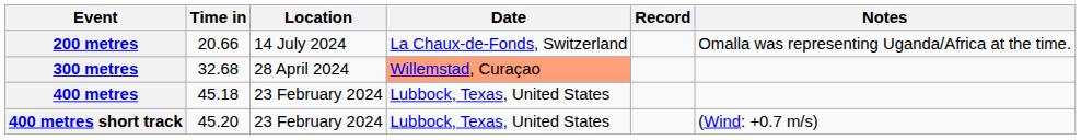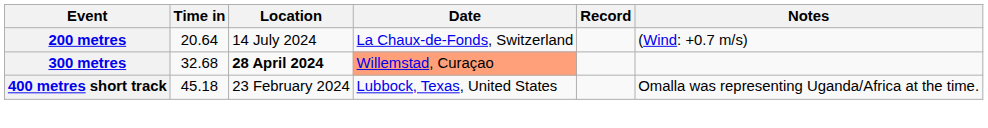 <table class="wikitable plainrowheaders">
 <tr>
 <th scope="col">Event</th>
 <th scope="col">Time in </th>
 <th scope="col">Location</th>
 <th scope="col">Date</th>
 <th scope="col">Record</th>
 <th scope="col">Notes</th>
 </tr>
 <tr>
 <th scope="row"><a href='#'>200 metres</a></th>
-<td style="text-align:center">20.66</td>
+<td style="text-align:center">20.64</td>
 <td>14 July 2024</td>
 <td><a href='#'>La Chaux-de-Fonds</a>, Switzerland</td>
 <td></td>
-<td>Omalla was representing Uganda/Africa at the time.</td>
+<td>(<a href='#'>Wind</a>: +0.7 m/s)</td>
 </tr>
 <tr>
 <th scope="row"><a href='#'>300 metres</a></th>
 <td style="text-align:center">32.68</td>
-<td>28 April 2024</td>
+<td><strong>28 April 2024</strong></td>
 <td style="background: lightsalmon;"><a href='#'>Willemstad</a>, Curaçao</td>
 <td></td>
 <td></td>
 </tr>
 <tr>
-<th scope="row"><a href='#'>400 metres</a></th>
+<th scope="row"><a href='#'>400 metres</a> short track</th>
 <td style="text-align:center">45.18 </td>
 <td>23 February 2024</td>
 <td><a href='#'>Lubbock, Texas</a>, United States</td>
-<td></td>
-<td></td>
-</tr>
-<tr>
-<th scope="row"><a href='#'>400 metres</a> short track</th>
-<td style="text-align:center">45.20 </td>
-<td>23 February 2024</td>
-<td><a href='#'>Lubbock, Texas</a>, United States</td>
 <td style="text-align:center"></td>
-<td>(<a href='#'>Wind</a>: +0.7 m/s)</td>
+<td>Omalla was representing Uganda/Africa at the time.</td>
 </tr>
 </table>
